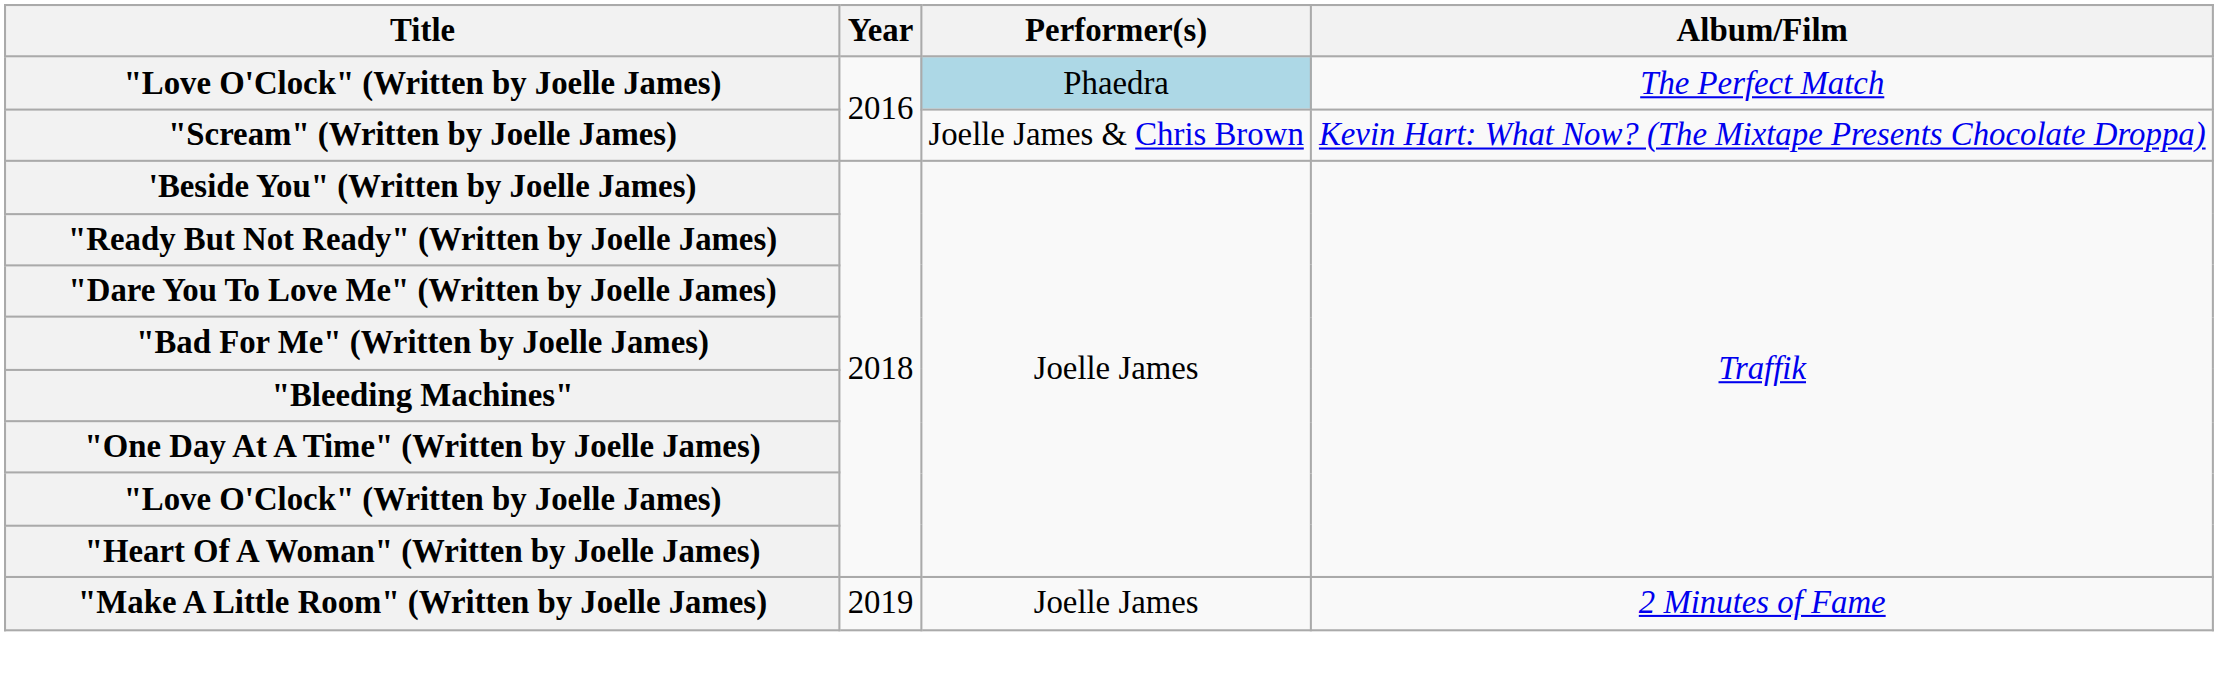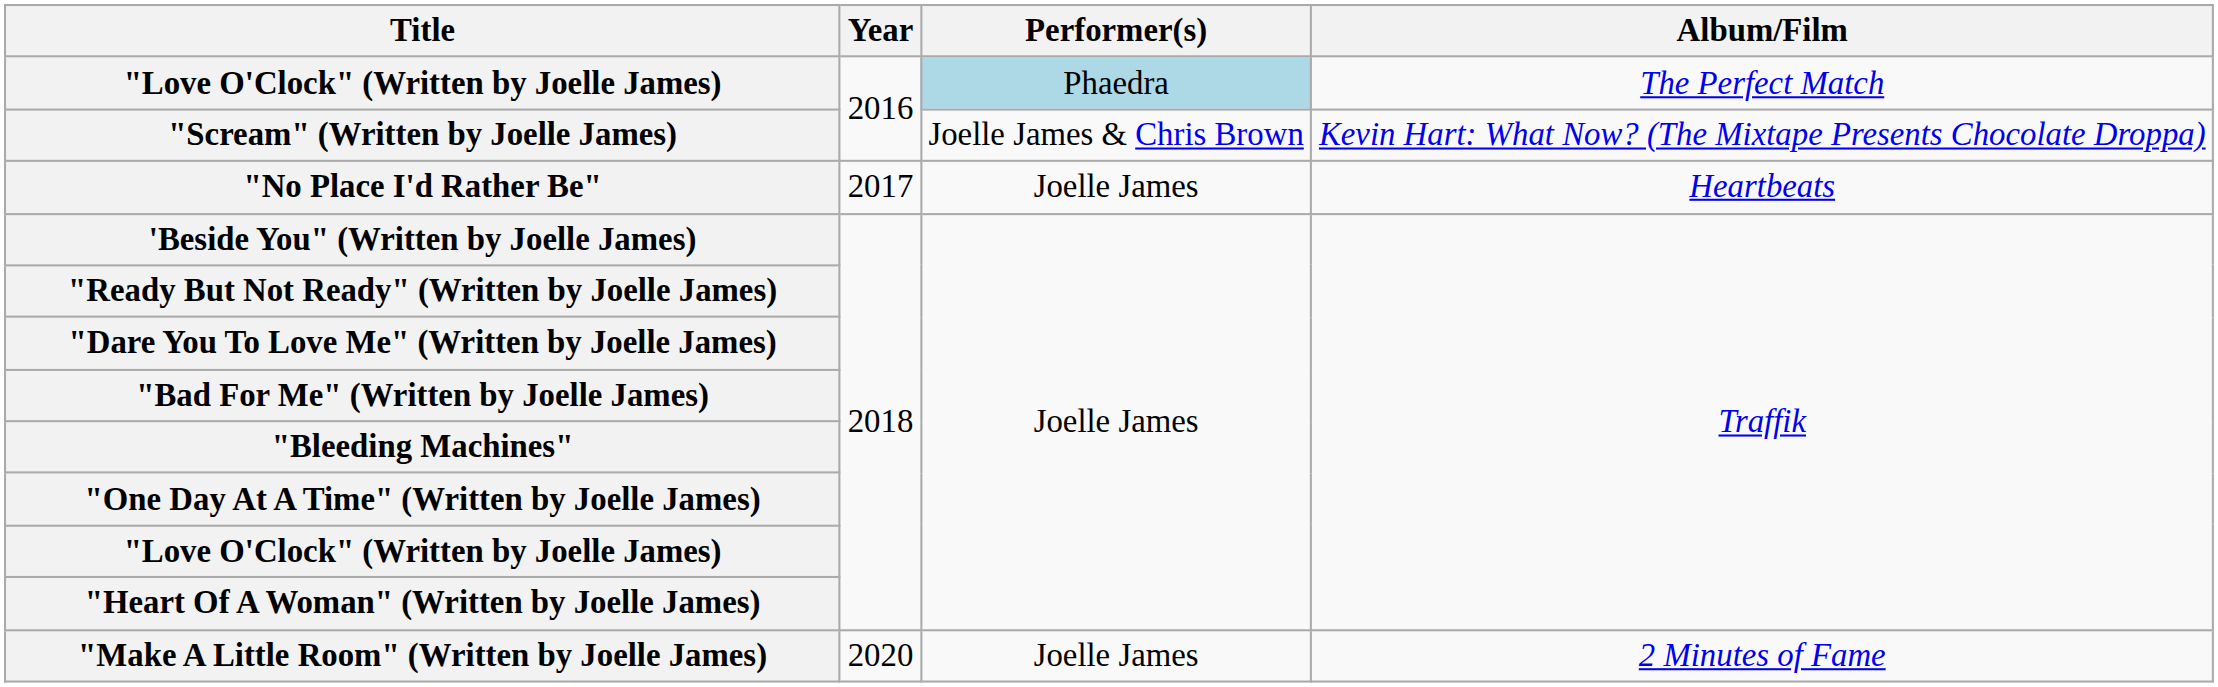 <table class="wikitable plainrowheaders" style="text-align:center;">
 <tr>
 <th scope="col" style="width:25em;">Title</th>
 <th scope="col">Year</th>
 <th scope="col">Performer(s)</th>
 <th scope="col">Album/Film</th>
 </tr>
 <tr>
 <th scope="row">"Love O'Clock" (Written by Joelle James)</th>
 <td rowspan="2">2016</td>
 <td style="background: lightblue;">Phaedra</td>
 <td><em><a href='#'>The Perfect Match</a></em></td>
 </tr>
 <tr>
 <th scope="row">"Scream" (Written by Joelle James)</th>
 <td>Joelle James & <a href='#'>Chris Brown</a></td>
 <td><em><a href='#'>Kevin Hart: What Now? (The Mixtape Presents Chocolate Droppa)</a></em></td>
+</tr>
+<tr>
+<th scope="row">"No Place I'd Rather Be"</th>
+<td>2017</td>
+<td>Joelle James</td>
+<td><em><a href='#'>Heartbeats</a></em></td>
 </tr>
 <tr>
 <th scope="row">'Beside You" (Written by Joelle James)</th>
 <td rowspan="8">2018</td>
 <td rowspan="8">Joelle James</td>
 <td rowspan="8"><a href='#'><em>Traffik</em></a></td>
 </tr>
 <tr>
 <th scope="row">"Ready But Not Ready" (Written by Joelle James)</th>
 </tr>
 <tr>
 <th scope="row">"Dare You To Love Me" (Written by Joelle James)</th>
 </tr>
 <tr>
 <th scope="row">"Bad For Me" (Written by Joelle James)</th>
 </tr>
 <tr>
 <th scope="row">"Bleeding Machines"</th>
 </tr>
 <tr>
 <th scope="row">"One Day At A Time" (Written by Joelle James)</th>
 </tr>
 <tr>
 <th scope="row">"Love O'Clock" (Written by Joelle James)</th>
 </tr>
 <tr>
 <th scope="row">"Heart Of A Woman" (Written by Joelle James)</th>
 </tr>
 <tr>
 <th scope="row">"Make A Little Room" (Written by Joelle James)</th>
-<td>2019</td>
+<td>2020</td>
 <td>Joelle James</td>
 <td><em><a href='#'>2 Minutes of Fame</a></em></td>
 </tr>
 </table>
